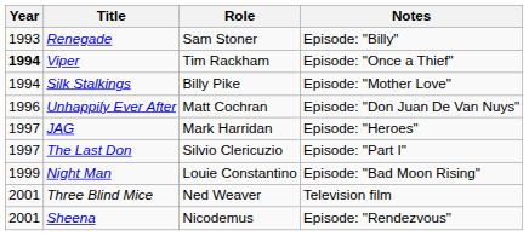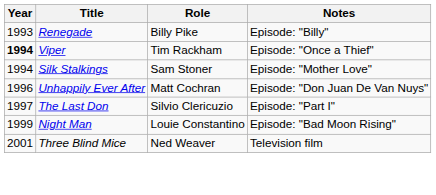 <table class="wikitable sortable">
 <tr>
 <th>Year</th>
 <th>Title</th>
 <th>Role</th>
 <th>Notes</th>
 </tr>
 <tr>
 <td>1993</td>
 <td><a href='#'><em>Renegade</em></a></td>
-<td>Sam Stoner</td>
+<td>Billy Pike</td>
 <td>Episode: "Billy"</td>
 </tr>
 <tr>
 <td><strong>1994</strong></td>
 <td><a href='#'><em>Viper</em></a></td>
 <td>Tim Rackham</td>
 <td>Episode: "Once a Thief"</td>
 </tr>
 <tr>
 <td>1994</td>
 <td><em><a href='#'>Silk Stalkings</a></em></td>
-<td>Billy Pike</td>
+<td>Sam Stoner</td>
 <td>Episode: "Mother Love"</td>
 </tr>
 <tr>
 <td>1996</td>
 <td><em><a href='#'>Unhappily Ever After</a></em></td>
 <td>Matt Cochran</td>
 <td>Episode: "Don Juan De Van Nuys"</td>
-</tr>
-<tr>
-<td>1997</td>
-<td><a href='#'><em>JAG</em></a></td>
-<td>Mark Harridan</td>
-<td>Episode: "Heroes"</td>
 </tr>
 <tr>
 <td>1997</td>
 <td><a href='#'><em>The Last Don</em></a></td>
 <td>Silvio Clericuzio</td>
 <td>Episode: "Part I"</td>
 </tr>
 <tr>
 <td>1999</td>
 <td><a href='#'><em>Night Man</em></a></td>
 <td>Louie Constantino</td>
 <td>Episode: "Bad Moon Rising"</td>
 </tr>
 <tr>
 <td>2001</td>
 <td><em>Three Blind Mice</em></td>
 <td>Ned Weaver</td>
 <td>Television film</td>
 </tr>
-<tr>
-<td>2001</td>
-<td><a href='#'><em>Sheena</em></a></td>
-<td>Nicodemus</td>
-<td>Episode: "Rendezvous"</td>
-</tr>
 </table>
